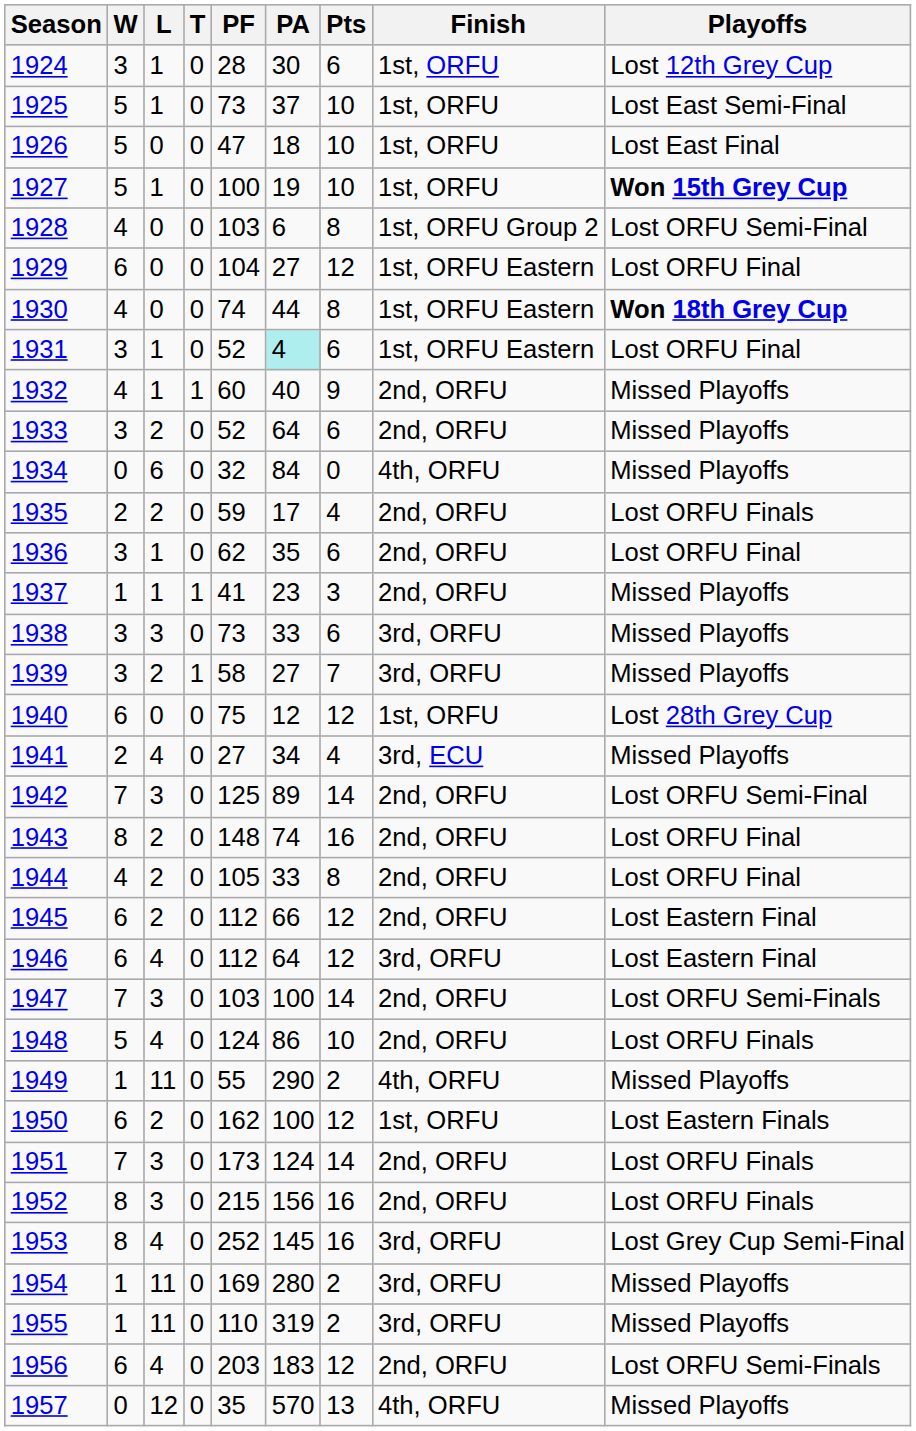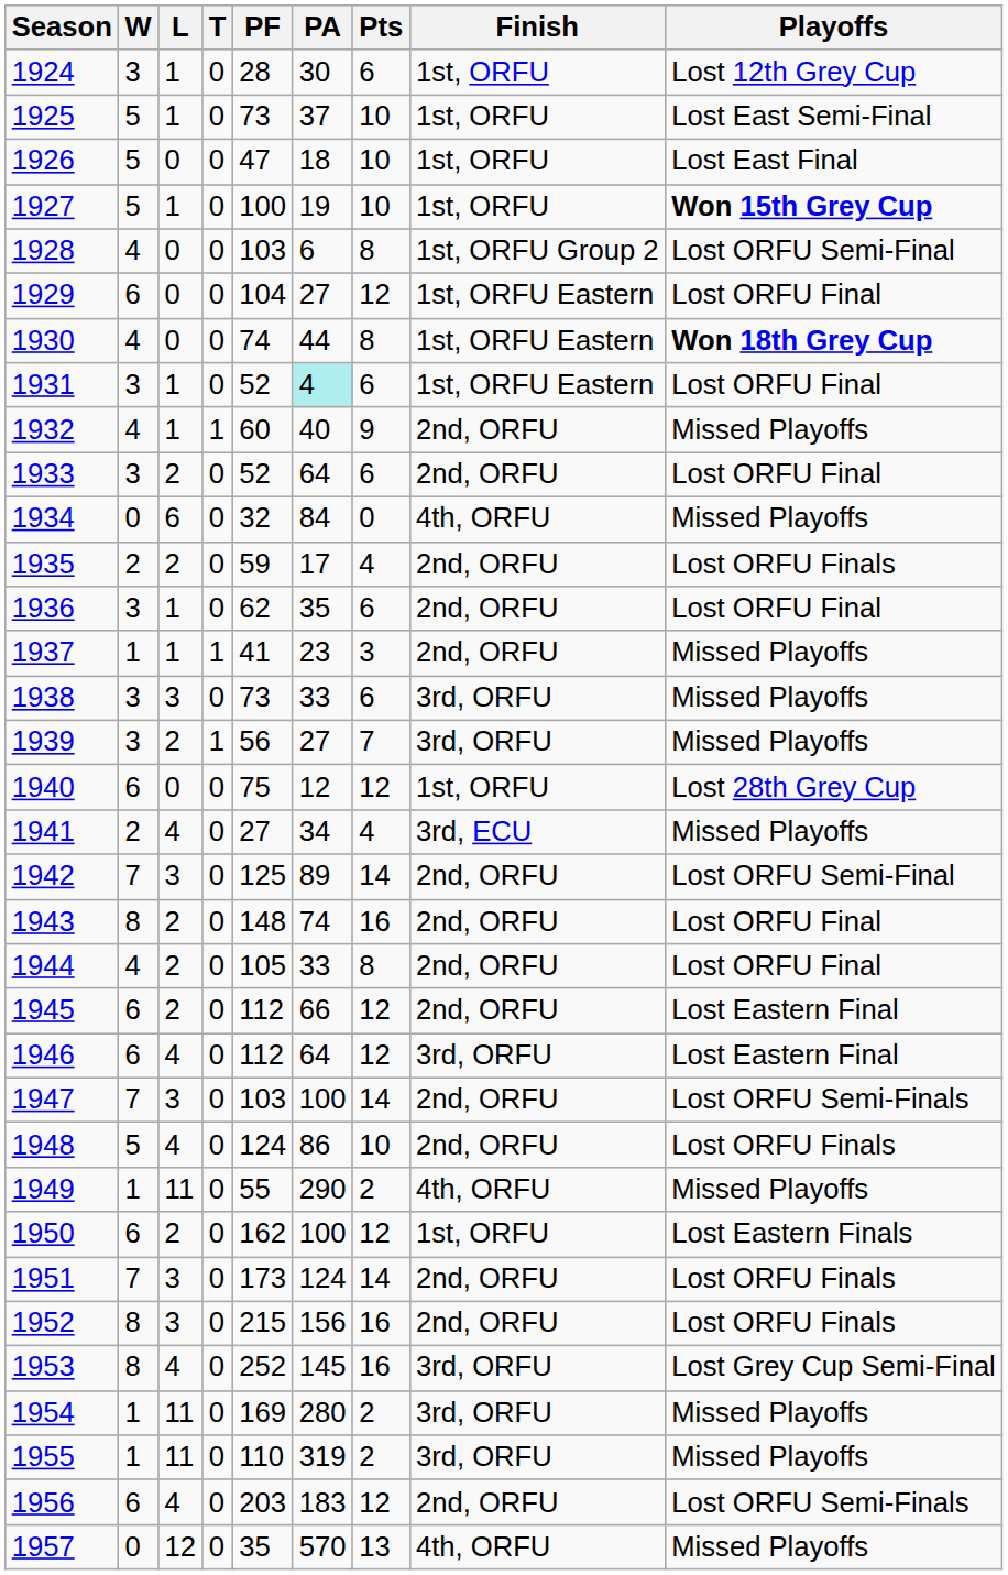 <table class="wikitable">
 <tr>
 <th>Season</th>
 <th>W</th>
 <th>L</th>
 <th>T</th>
 <th>PF</th>
 <th>PA</th>
 <th>Pts</th>
 <th>Finish</th>
 <th>Playoffs</th>
 </tr>
 <tr>
 <td><a href='#'>1924</a></td>
 <td>3</td>
 <td>1</td>
 <td>0</td>
 <td>28</td>
 <td>30</td>
 <td>6</td>
 <td>1st, <a href='#'>ORFU</a></td>
 <td>Lost <a href='#'>12th Grey Cup</a></td>
 </tr>
 <tr>
 <td><a href='#'>1925</a></td>
 <td>5</td>
 <td>1</td>
 <td>0</td>
 <td>73</td>
 <td>37</td>
 <td>10</td>
 <td>1st, ORFU</td>
 <td>Lost East Semi-Final</td>
 </tr>
 <tr>
 <td><a href='#'>1926</a></td>
 <td>5</td>
 <td>0</td>
 <td>0</td>
 <td>47</td>
 <td>18</td>
 <td>10</td>
 <td>1st, ORFU</td>
 <td>Lost East Final</td>
 </tr>
 <tr>
 <td><a href='#'>1927</a></td>
 <td>5</td>
 <td>1</td>
 <td>0</td>
 <td>100</td>
 <td>19</td>
 <td>10</td>
 <td>1st, ORFU</td>
 <td><strong>Won <a href='#'>15th Grey Cup</a></strong></td>
 </tr>
 <tr>
 <td><a href='#'>1928</a></td>
 <td>4</td>
 <td>0</td>
 <td>0</td>
 <td>103</td>
 <td>6</td>
 <td>8</td>
 <td>1st, ORFU Group 2</td>
 <td>Lost ORFU Semi-Final</td>
 </tr>
 <tr>
 <td><a href='#'>1929</a></td>
 <td>6</td>
 <td>0</td>
 <td>0</td>
 <td>104</td>
 <td>27</td>
 <td>12</td>
 <td>1st, ORFU Eastern</td>
 <td>Lost ORFU Final</td>
 </tr>
 <tr>
 <td><a href='#'>1930</a></td>
 <td>4</td>
 <td>0</td>
 <td>0</td>
 <td>74</td>
 <td>44</td>
 <td>8</td>
 <td>1st, ORFU Eastern</td>
 <td><strong>Won <a href='#'>18th Grey Cup</a></strong></td>
 </tr>
 <tr>
 <td><a href='#'>1931</a></td>
 <td>3</td>
 <td>1</td>
 <td>0</td>
 <td>52</td>
 <td style="background: paleturquoise;">4</td>
 <td>6</td>
 <td>1st, ORFU Eastern</td>
 <td>Lost ORFU Final</td>
 </tr>
 <tr>
 <td><a href='#'>1932</a></td>
 <td>4</td>
 <td>1</td>
 <td>1</td>
 <td>60</td>
 <td>40</td>
 <td>9</td>
 <td>2nd, ORFU</td>
 <td>Missed Playoffs</td>
 </tr>
 <tr>
 <td><a href='#'>1933</a></td>
 <td>3</td>
 <td>2</td>
 <td>0</td>
 <td>52</td>
 <td>64</td>
 <td>6</td>
 <td>2nd, ORFU</td>
-<td>Missed Playoffs</td>
+<td>Lost ORFU Final</td>
 </tr>
 <tr>
 <td><a href='#'>1934</a></td>
 <td>0</td>
 <td>6</td>
 <td>0</td>
 <td>32</td>
 <td>84</td>
 <td>0</td>
 <td>4th, ORFU</td>
 <td>Missed Playoffs</td>
 </tr>
 <tr>
 <td><a href='#'>1935</a></td>
 <td>2</td>
 <td>2</td>
 <td>0</td>
 <td>59</td>
 <td>17</td>
 <td>4</td>
 <td>2nd, ORFU</td>
 <td>Lost ORFU Finals</td>
 </tr>
 <tr>
 <td><a href='#'>1936</a></td>
 <td>3</td>
 <td>1</td>
 <td>0</td>
 <td>62</td>
 <td>35</td>
 <td>6</td>
 <td>2nd, ORFU</td>
 <td>Lost ORFU Final</td>
 </tr>
 <tr>
 <td><a href='#'>1937</a></td>
 <td>1</td>
 <td>1</td>
 <td>1</td>
 <td>41</td>
 <td>23</td>
 <td>3</td>
 <td>2nd, ORFU</td>
 <td>Missed Playoffs</td>
 </tr>
 <tr>
 <td><a href='#'>1938</a></td>
 <td>3</td>
 <td>3</td>
 <td>0</td>
 <td>73</td>
 <td>33</td>
 <td>6</td>
 <td>3rd, ORFU</td>
 <td>Missed Playoffs</td>
 </tr>
 <tr>
 <td><a href='#'>1939</a></td>
 <td>3</td>
 <td>2</td>
 <td>1</td>
-<td>58</td>
+<td>56</td>
 <td>27</td>
 <td>7</td>
 <td>3rd, ORFU</td>
 <td>Missed Playoffs</td>
 </tr>
 <tr>
 <td><a href='#'>1940</a></td>
 <td>6</td>
 <td>0</td>
 <td>0</td>
 <td>75</td>
 <td>12</td>
 <td>12</td>
 <td>1st, ORFU</td>
 <td>Lost <a href='#'>28th Grey Cup</a></td>
 </tr>
 <tr>
 <td><a href='#'>1941</a></td>
 <td>2</td>
 <td>4</td>
 <td>0</td>
 <td>27</td>
 <td>34</td>
 <td>4</td>
 <td>3rd, <a href='#'>ECU</a></td>
 <td>Missed Playoffs</td>
 </tr>
 <tr>
 <td><a href='#'>1942</a></td>
 <td>7</td>
 <td>3</td>
 <td>0</td>
 <td>125</td>
 <td>89</td>
 <td>14</td>
 <td>2nd, ORFU</td>
 <td>Lost ORFU Semi-Final</td>
 </tr>
 <tr>
 <td><a href='#'>1943</a></td>
 <td>8</td>
 <td>2</td>
 <td>0</td>
 <td>148</td>
 <td>74</td>
 <td>16</td>
 <td>2nd, ORFU</td>
 <td>Lost ORFU Final</td>
 </tr>
 <tr>
 <td><a href='#'>1944</a></td>
 <td>4</td>
 <td>2</td>
 <td>0</td>
 <td>105</td>
 <td>33</td>
 <td>8</td>
 <td>2nd, ORFU</td>
 <td>Lost ORFU Final</td>
 </tr>
 <tr>
 <td><a href='#'>1945</a></td>
 <td>6</td>
 <td>2</td>
 <td>0</td>
 <td>112</td>
 <td>66</td>
 <td>12</td>
 <td>2nd, ORFU</td>
 <td>Lost Eastern Final</td>
 </tr>
 <tr>
 <td><a href='#'>1946</a></td>
 <td>6</td>
 <td>4</td>
 <td>0</td>
 <td>112</td>
 <td>64</td>
 <td>12</td>
 <td>3rd, ORFU</td>
 <td>Lost Eastern Final</td>
 </tr>
 <tr>
 <td><a href='#'>1947</a></td>
 <td>7</td>
 <td>3</td>
 <td>0</td>
 <td>103</td>
 <td>100</td>
 <td>14</td>
 <td>2nd, ORFU</td>
 <td>Lost ORFU Semi-Finals</td>
 </tr>
 <tr>
 <td><a href='#'>1948</a></td>
 <td>5</td>
 <td>4</td>
 <td>0</td>
 <td>124</td>
 <td>86</td>
 <td>10</td>
 <td>2nd, ORFU</td>
 <td>Lost ORFU Finals</td>
 </tr>
 <tr>
 <td><a href='#'>1949</a></td>
 <td>1</td>
 <td>11</td>
 <td>0</td>
 <td>55</td>
 <td>290</td>
 <td>2</td>
 <td>4th, ORFU</td>
 <td>Missed Playoffs</td>
 </tr>
 <tr>
 <td><a href='#'>1950</a></td>
 <td>6</td>
 <td>2</td>
 <td>0</td>
 <td>162</td>
 <td>100</td>
 <td>12</td>
 <td>1st, ORFU</td>
 <td>Lost Eastern Finals</td>
 </tr>
 <tr>
 <td><a href='#'>1951</a></td>
 <td>7</td>
 <td>3</td>
 <td>0</td>
 <td>173</td>
 <td>124</td>
 <td>14</td>
 <td>2nd, ORFU</td>
 <td>Lost ORFU Finals</td>
 </tr>
 <tr>
 <td><a href='#'>1952</a></td>
 <td>8</td>
 <td>3</td>
 <td>0</td>
 <td>215</td>
 <td>156</td>
 <td>16</td>
 <td>2nd, ORFU</td>
 <td>Lost ORFU Finals</td>
 </tr>
 <tr>
 <td><a href='#'>1953</a></td>
 <td>8</td>
 <td>4</td>
 <td>0</td>
 <td>252</td>
 <td>145</td>
 <td>16</td>
 <td>3rd, ORFU</td>
 <td>Lost Grey Cup Semi-Final</td>
 </tr>
 <tr>
 <td><a href='#'>1954</a></td>
 <td>1</td>
 <td>11</td>
 <td>0</td>
 <td>169</td>
 <td>280</td>
 <td>2</td>
 <td>3rd, ORFU</td>
 <td>Missed Playoffs</td>
 </tr>
 <tr>
 <td><a href='#'>1955</a></td>
 <td>1</td>
 <td>11</td>
 <td>0</td>
 <td>110</td>
 <td>319</td>
 <td>2</td>
 <td>3rd, ORFU</td>
 <td>Missed Playoffs</td>
 </tr>
 <tr>
 <td><a href='#'>1956</a></td>
 <td>6</td>
 <td>4</td>
 <td>0</td>
 <td>203</td>
 <td>183</td>
 <td>12</td>
 <td>2nd, ORFU</td>
 <td>Lost ORFU Semi-Finals</td>
 </tr>
 <tr>
 <td><a href='#'>1957</a></td>
 <td>0</td>
 <td>12</td>
 <td>0</td>
 <td>35</td>
 <td>570</td>
 <td>13</td>
 <td>4th, ORFU</td>
 <td>Missed Playoffs</td>
 </tr>
 </table>
